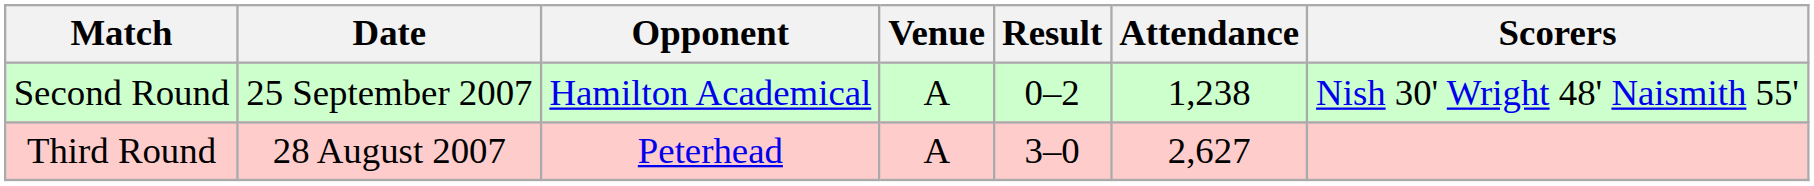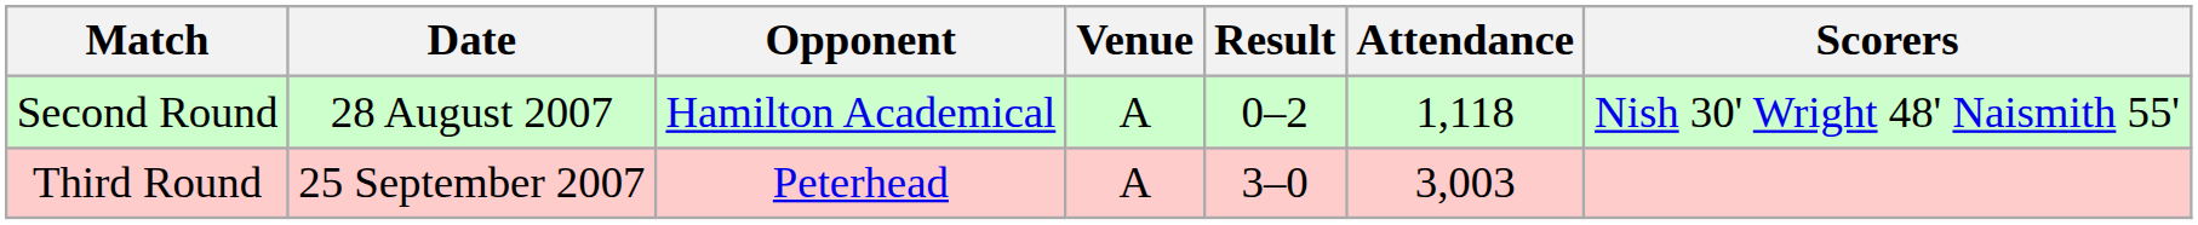 <table class="wikitable" style="font-size:100%; text-align:center">
 <tr>
 <th>Match</th>
 <th>Date</th>
 <th>Opponent</th>
 <th>Venue</th>
 <th>Result</th>
 <th>Attendance</th>
 <th>Scorers</th>
 </tr>
 <tr style="background: #CCFFCC;">
 <td>Second Round</td>
-<td>25 September 2007</td>
+<td>28 August 2007</td>
 <td><a href='#'>Hamilton Academical</a></td>
 <td>A</td>
 <td>0–2</td>
-<td>1,238</td>
+<td>1,118</td>
 <td><a href='#'>Nish</a> 30'  <a href='#'>Wright</a> 48' <a href='#'>Naismith</a> 55'</td>
 </tr>
 <tr style="background: #FFCCCC;">
 <td>Third Round</td>
-<td>28 August 2007</td>
+<td>25 September 2007</td>
 <td><a href='#'>Peterhead</a></td>
 <td>A</td>
 <td>3–0</td>
-<td>2,627</td>
+<td>3,003</td>
 <td></td>
 </tr>
 </table>
